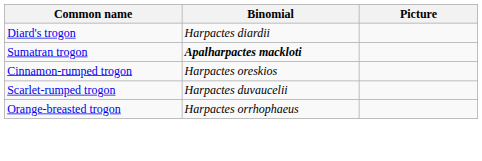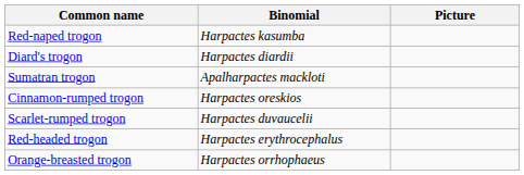 <table width=50% class="wikitable">
 <tr>
 <th width=30%>Common name</th>
 <th width=30%>Binomial</th>
 <th width=20%>Picture</th>
+</tr>
+<tr>
+<td><a href='#'>Red-naped trogon</a></td>
+<td><em>Harpactes kasumba</em></td>
+<td></td>
 </tr>
 <tr>
 <td><a href='#'>Diard's trogon</a></td>
 <td><em>Harpactes diardii</em></td>
 <td></td>
 </tr>
 <tr>
 <td><a href='#'>Sumatran trogon</a></td>
-<td><strong><em>Apalharpactes mackloti</em></strong></td>
+<td><em>Apalharpactes mackloti</em></td>
 <td></td>
 </tr>
 <tr>
 <td><a href='#'>Cinnamon-rumped trogon</a></td>
 <td><em>Harpactes oreskios</em></td>
 <td></td>
 </tr>
 <tr>
 <td><a href='#'>Scarlet-rumped trogon</a></td>
 <td><em>Harpactes duvaucelii</em></td>
 <td></td>
 </tr>
 <tr>
+<td><a href='#'>Red-headed trogon</a></td>
+<td><em>Harpactes erythrocephalus</em></td>
+<td></td>
+</tr>
+<tr>
 <td><a href='#'>Orange-breasted trogon</a></td>
 <td><em>Harpactes orrhophaeus</em></td>
 <td></td>
 </tr>
 </table>
